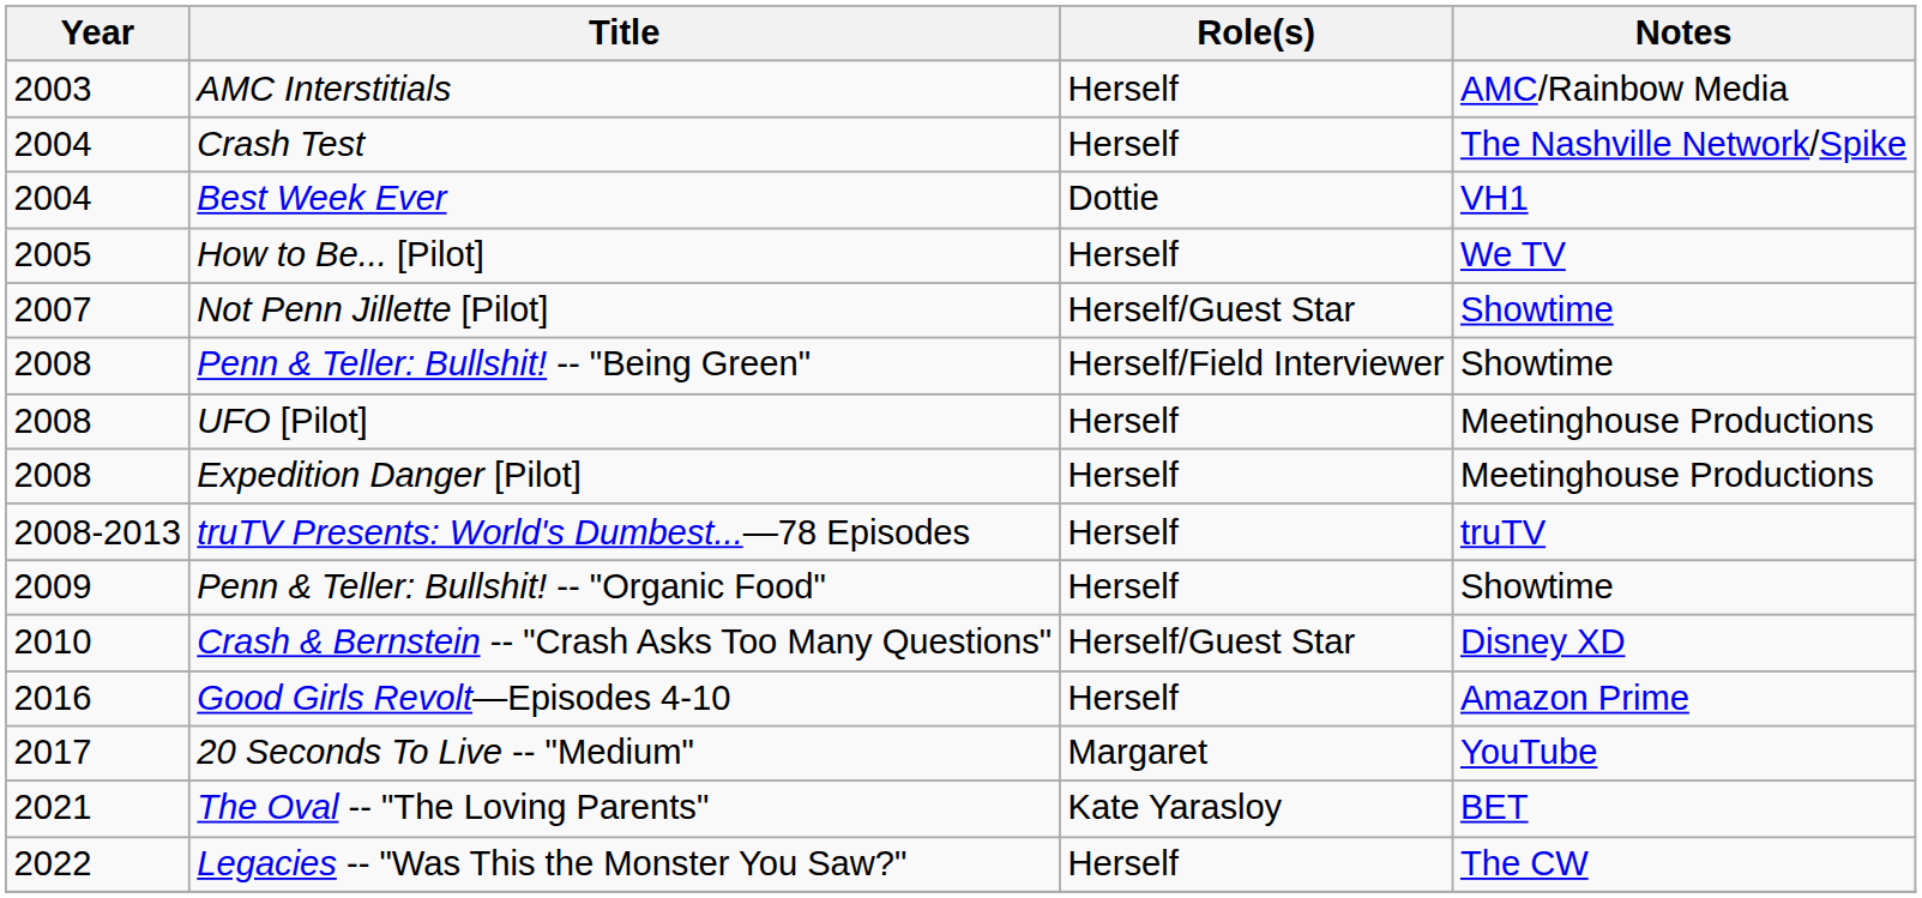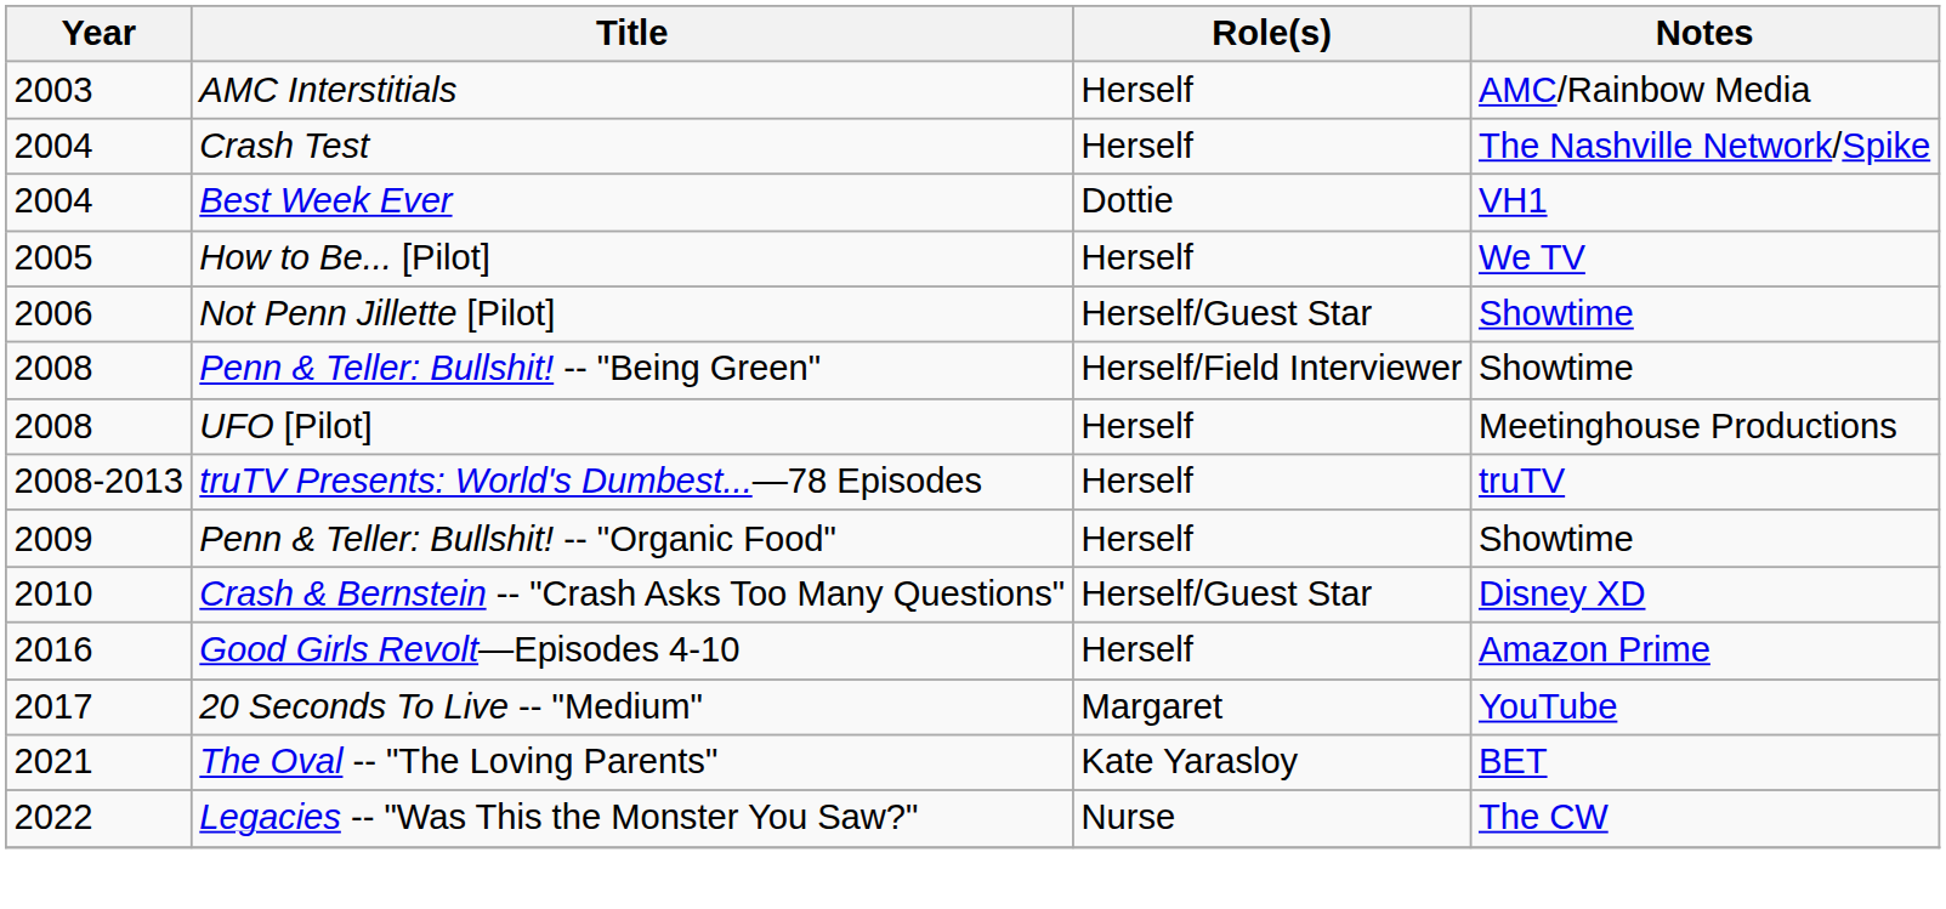 <table class="wikitable sortable">
 <tr>
 <th>Year</th>
 <th>Title</th>
 <th>Role(s)</th>
 <th class="unsortable">Notes</th>
 </tr>
 <tr>
 <td>2003</td>
 <td><em>AMC Interstitials</em></td>
 <td>Herself</td>
 <td><a href='#'>AMC</a>/Rainbow Media</td>
 </tr>
 <tr>
 <td>2004</td>
 <td><em>Crash Test</em></td>
 <td>Herself</td>
 <td><a href='#'>The Nashville Network</a>/<a href='#'>Spike</a></td>
 </tr>
 <tr>
 <td>2004</td>
 <td><em><a href='#'>Best Week Ever</a></em></td>
 <td>Dottie</td>
 <td><a href='#'>VH1</a></td>
 </tr>
 <tr>
 <td>2005</td>
 <td><em>How to Be...</em> [Pilot]</td>
 <td>Herself</td>
 <td><a href='#'>We TV</a></td>
 </tr>
 <tr>
-<td>2007</td>
+<td>2006</td>
 <td><em>Not Penn Jillette</em> [Pilot]</td>
 <td>Herself/Guest Star</td>
 <td><a href='#'>Showtime</a></td>
 </tr>
 <tr>
 <td>2008</td>
 <td><em><a href='#'>Penn & Teller: Bullshit!</a></em> -- "Being Green"</td>
 <td>Herself/Field Interviewer</td>
 <td>Showtime</td>
 </tr>
 <tr>
 <td>2008</td>
 <td><em>UFO</em> [Pilot]</td>
-<td>Herself</td>
-<td>Meetinghouse Productions</td>
-</tr>
-<tr>
-<td>2008</td>
-<td><em>Expedition Danger</em> [Pilot]</td>
 <td>Herself</td>
 <td>Meetinghouse Productions</td>
 </tr>
 <tr>
 <td>2008-2013</td>
 <td><em><a href='#'>truTV Presents: World's Dumbest...</a></em>—78 Episodes</td>
 <td>Herself</td>
 <td><a href='#'>truTV</a></td>
 </tr>
 <tr>
 <td>2009</td>
 <td><em>Penn & Teller: Bullshit!</em> -- "Organic Food"</td>
 <td>Herself</td>
 <td>Showtime</td>
 </tr>
 <tr>
 <td>2010</td>
 <td><em><a href='#'>Crash & Bernstein</a></em> -- "Crash Asks Too Many Questions"</td>
 <td>Herself/Guest Star</td>
 <td><a href='#'>Disney XD</a></td>
 </tr>
 <tr>
 <td>2016</td>
 <td><em><a href='#'>Good Girls Revolt</a></em>—Episodes 4-10</td>
 <td>Herself</td>
 <td><a href='#'>Amazon Prime</a></td>
 </tr>
 <tr>
 <td>2017</td>
 <td><em>20 Seconds To Live</em> -- "Medium"</td>
 <td>Margaret</td>
 <td><a href='#'>YouTube</a></td>
 </tr>
 <tr>
 <td>2021</td>
 <td><em><a href='#'>The Oval</a></em> -- "The Loving Parents"</td>
 <td>Kate Yarasloy</td>
 <td><a href='#'>BET</a></td>
 </tr>
 <tr>
 <td>2022</td>
 <td><em><a href='#'>Legacies</a></em> -- "Was This the Monster You Saw?"</td>
-<td>Herself</td>
+<td>Nurse</td>
 <td><a href='#'>The CW</a></td>
 </tr>
 <tr>
 </tr>
 </table>
